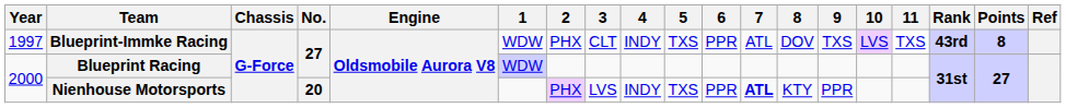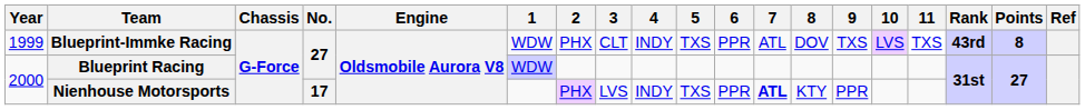 <table class="wikitable" style="text-align:center; font-size:90%">
 <tr>
 <th>Year</th>
 <th>Team</th>
 <th>Chassis</th>
 <th>No.</th>
 <th>Engine</th>
 <th>1</th>
 <th>2</th>
 <th>3</th>
 <th>4</th>
 <th>5</th>
 <th>6</th>
 <th>7</th>
 <th>8</th>
 <th>9</th>
 <th>10</th>
 <th>11</th>
 <th>Rank</th>
 <th>Points</th>
 <th>Ref</th>
 </tr>
 <tr>
-<td><a href='#'>1997</a></td>
+<td><a href='#'>1999</a></td>
 <th>Blueprint-Immke Racing</th>
 <th rowspan=3><a href='#'>G-Force</a></th>
 <th rowspan=2>27</th>
 <th rowspan=3><a href='#'>Oldsmobile</a> <a href='#'>Aurora</a> <a href='#'>V8</a></th>
 <td><a href='#'>WDW</a></td>
 <td><a href='#'>PHX</a></td>
 <td><a href='#'>CLT</a></td>
 <td><a href='#'>INDY</a></td>
 <td><a href='#'>TXS</a></td>
 <td><a href='#'>PPR</a></td>
 <td><a href='#'>ATL</a></td>
 <td><a href='#'>DOV</a></td>
 <td><a href='#'>TXS</a></td>
 <td style="background:#EFCFFF;"><a href='#'>LVS</a><br></td>
 <td style="background:#FFFFFF;"><a href='#'>TXS</a><br></td>
 <td style="background:#CFCFFF;"><strong>43rd</strong></td>
 <td style="background:#CFCFFF;"><strong>8</strong></td>
 <th></th>
 </tr>
 <tr>
 <td rowspan=2><a href='#'>2000</a></td>
 <th>Blueprint Racing</th>
 <td style="background:#CFCFFF;"><a href='#'>WDW</a><br></td>
 <td></td>
 <td></td>
 <td></td>
 <td></td>
 <td></td>
 <td></td>
 <td></td>
 <td></td>
 <td></td>
 <td></td>
 <td style="background:#CFCFFF;" rowspan=2><strong>31st</strong></td>
 <td style="background:#CFCFFF;" rowspan=2><strong>27</strong></td>
 <th rowspan=2></th>
 </tr>
 <tr>
 <th>Nienhouse Motorsports</th>
-<th>20</th>
+<th>17</th>
 <td></td>
 <td style="background:#EFCFFF;"><a href='#'>PHX</a><br></td>
 <td><a href='#'>LVS</a></td>
 <td><a href='#'>INDY</a></td>
 <td><a href='#'>TXS</a></td>
 <td><a href='#'>PPR</a></td>
 <td><strong><a href='#'>ATL</a></strong></td>
 <td><a href='#'>KTY</a></td>
 <td><a href='#'>PPR</a></td>
 <td></td>
 <td></td>
 </tr>
 </table>
